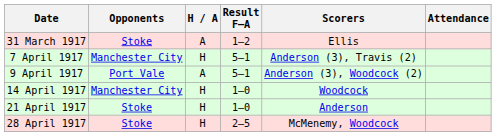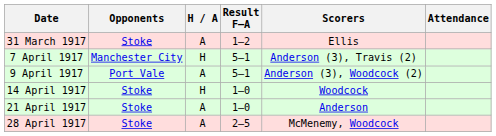 <table class="wikitable" style="text-align:center">
 <tr>
 <th>Date</th>
 <th>Opponents</th>
 <th>H / A</th>
 <th>Result<br>F–A</th>
 <th>Scorers</th>
 <th>Attendance</th>
 </tr>
 <tr bgcolor="#ffdddd">
 <td>31 March 1917</td>
 <td><a href='#'>Stoke</a></td>
 <td>A</td>
 <td>1–2</td>
 <td>Ellis</td>
 <td></td>
 </tr>
 <tr bgcolor="#ddffdd">
 <td>7 April 1917</td>
 <td><a href='#'>Manchester City</a></td>
 <td>H</td>
 <td>5–1</td>
 <td><a href='#'>Anderson</a> (3), Travis (2)</td>
 <td></td>
 </tr>
 <tr bgcolor="#ddffdd">
 <td>9 April 1917</td>
 <td><a href='#'>Port Vale</a></td>
 <td>A</td>
 <td>5–1</td>
 <td><a href='#'>Anderson</a> (3), <a href='#'>Woodcock</a> (2)</td>
 <td></td>
 </tr>
 <tr bgcolor="#ddffdd">
 <td>14 April 1917</td>
-<td><a href='#'>Manchester City</a></td>
+<td><a href='#'>Stoke</a></td>
 <td>H</td>
 <td>1–0</td>
 <td><a href='#'>Woodcock</a></td>
 <td></td>
 </tr>
 <tr bgcolor="#ddffdd">
 <td>21 April 1917</td>
 <td><a href='#'>Stoke</a></td>
-<td>H</td>
+<td>A</td>
 <td>1–0</td>
 <td><a href='#'>Anderson</a></td>
 <td></td>
 </tr>
 <tr bgcolor="#ffdddd">
 <td>28 April 1917</td>
 <td><a href='#'>Stoke</a></td>
-<td>H</td>
+<td>A</td>
 <td>2–5</td>
 <td>McMenemy, <a href='#'>Woodcock</a></td>
 <td></td>
 </tr>
 </table>
